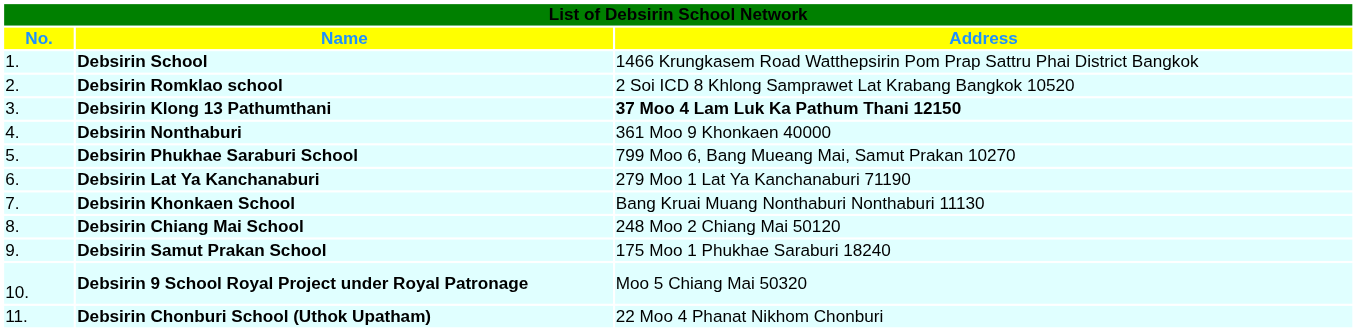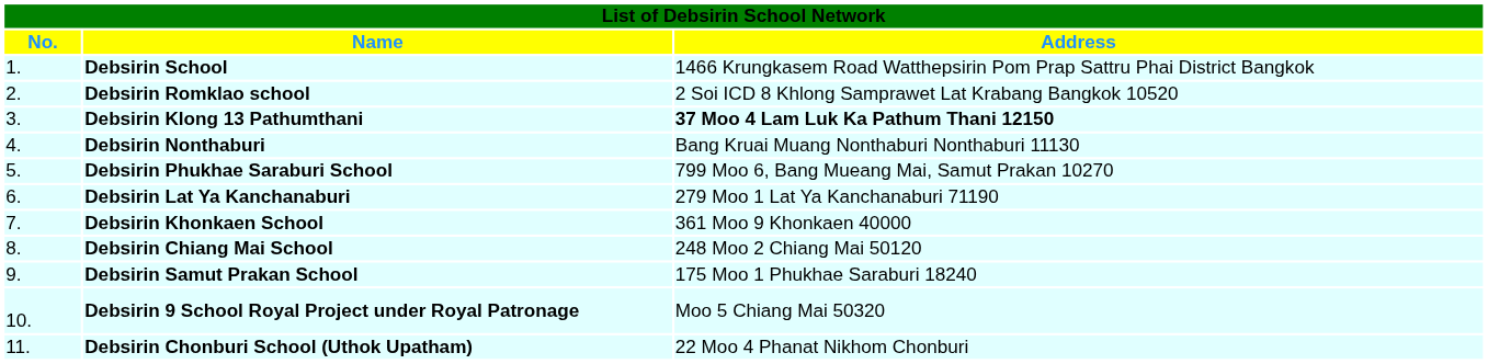 <table class="toccolours" width=100%>
 <tr>
 <td colspan = "8" style="background: #008000" align="center"><span><strong> List of Debsirin School Network</strong></span></td>
 </tr>
 <tr>
 <th width="2%"  style="background: #FFFF00;  color: #1e90ff ;">No.</th>
 <th width="16%"  style="background: #FFFF00; color: #1e90ff ;">Name</th>
 <th width="22%"  style="background: #FFFF00; color: #1e90ff ;">Address</th>
 </tr>
 <tr>
 <td width = "top" style="background: #e0ffff; ">1.</td>
 <td width = "top" style="background: #e0ffff; "><strong>Debsirin School</strong></td>
 <td width = "top" style="background: #e0ffff; ">1466 Krungkasem Road Watthepsirin Pom Prap Sattru Phai District Bangkok</td>
 </tr>
 <tr>
 <td width = "top" style="background: #e0ffff; ">2.</td>
 <td width = "top" style="background: #e0ffff; "><strong>Debsirin Romklao school</strong></td>
 <td width = "top" style="background: #e0ffff; ">2 Soi ICD 8 Khlong Samprawet Lat Krabang Bangkok 10520</td>
 </tr>
 <tr>
 <td width = "top" style="background: #e0ffff; ">3.</td>
 <td width = "top" style="background: #e0ffff; "><strong>Debsirin Klong 13 Pathumthani</strong></td>
 <td width = "top" style="background: #e0ffff; "><strong>37 Moo 4 Lam Luk Ka Pathum Thani  12150</strong></td>
 </tr>
 <tr>
 <td width = "top" style="background: #e0ffff; ">4.</td>
 <td width = "top" style="background: #e0ffff; "><strong>Debsirin Nonthaburi</strong></td>
-<td width = "top" style="background: #e0ffff; ">361 Moo 9 Khonkaen 40000</td>
+<td width = "top" style="background: #e0ffff; ">Bang Kruai Muang Nonthaburi Nonthaburi  11130</td>
 </tr>
 <tr>
 <td width = "top" style="background: #e0ffff; ">5.</td>
 <td width = "top" style="background: #e0ffff; "><strong>Debsirin Phukhae Saraburi School</strong></td>
 <td width = "top" style="background: #e0ffff; ">799 Moo 6, Bang Mueang Mai, Samut Prakan 10270</td>
 </tr>
 <tr>
 <td width = "top" style="background: #e0ffff; ">6.</td>
 <td width = "top" style="background: #e0ffff; "><strong>Debsirin Lat Ya Kanchanaburi</strong></td>
 <td width = "top" style="background: #e0ffff; ">279 Moo 1 Lat Ya Kanchanaburi 71190</td>
 </tr>
 <tr>
 <td width = "top" style="background: #e0ffff; ">7.</td>
 <td width = "top" style="background: #e0ffff; "><strong>Debsirin Khonkaen School</strong></td>
-<td width = "top" style="background: #e0ffff; ">Bang Kruai Muang Nonthaburi Nonthaburi  11130</td>
+<td width = "top" style="background: #e0ffff; ">361 Moo 9 Khonkaen 40000</td>
 </tr>
 <tr>
 <td width = "top" style="background: #e0ffff; ">8.</td>
 <td width = "top" style="background: #e0ffff; "><strong>Debsirin Chiang Mai School</strong></td>
 <td width = "top" style="background: #e0ffff; ">248 Moo 2 Chiang Mai 50120</td>
 </tr>
 <tr>
 <td width = "top" style="background: #e0ffff; ">9.</td>
 <td width = "top" style="background: #e0ffff; "><strong>Debsirin Samut Prakan School</strong></td>
 <td width = "top" style="background: #e0ffff; ">175 Moo 1  Phukhae  Saraburi 18240</td>
 </tr>
 <tr>
 <td width = "top" style="background: #e0ffff; "><br>10.</td>
 <td width = "top" style="background: #e0ffff; "><strong>Debsirin 9 School Royal Project under Royal Patronage</strong></td>
 <td width = "top" style="background: #e0ffff; ">Moo 5 Chiang Mai 50320</td>
 </tr>
 <tr>
 <td width = "top" style="background: #e0ffff; ">11.</td>
 <td width = "top" style="background: #e0ffff; "><strong>Debsirin Chonburi School (Uthok Upatham)</strong></td>
 <td width = "top" style="background: #e0ffff; ">22 Moo 4 Phanat Nikhom Chonburi</td>
 </tr>
 </table>
